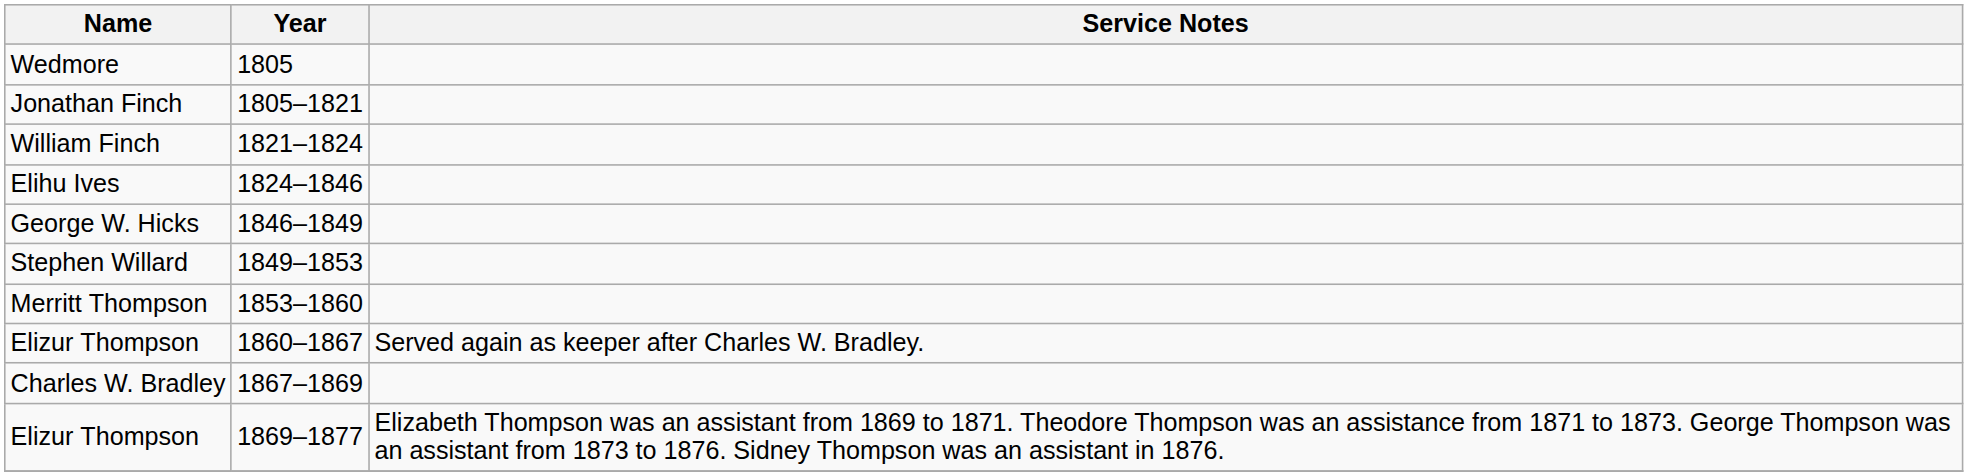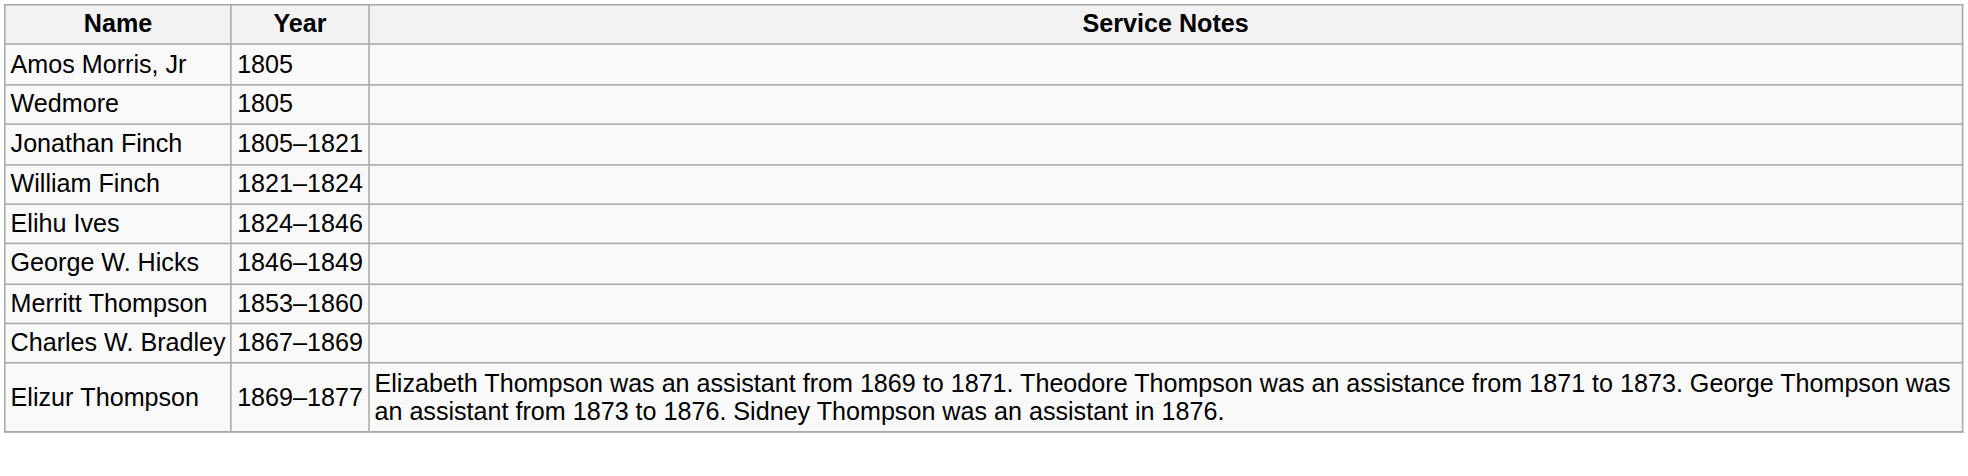 <table class="wikitable">
 <tr>
 <th>Name</th>
 <th>Year</th>
 <th>Service Notes</th>
+</tr>
+<tr>
+<td>Amos Morris, Jr</td>
+<td>1805</td>
+<td></td>
 </tr>
 <tr>
 <td>Wedmore</td>
 <td style="white-space: nowrap;">1805</td>
 <td></td>
 </tr>
 <tr>
 <td>Jonathan Finch</td>
 <td style="white-space: nowrap;">1805–1821</td>
 <td></td>
 </tr>
 <tr>
 <td>William Finch</td>
 <td style="white-space: nowrap;">1821–1824</td>
 <td></td>
 </tr>
 <tr>
 <td>Elihu Ives</td>
 <td style="white-space: nowrap;">1824–1846</td>
 <td></td>
 </tr>
 <tr>
 <td>George W. Hicks</td>
 <td style="white-space: nowrap;">1846–1849</td>
 <td></td>
 </tr>
 <tr>
-<td>Stephen Willard</td>
-<td style="white-space: nowrap;">1849–1853</td>
-<td></td>
-</tr>
-<tr>
 <td>Merritt Thompson</td>
 <td style="white-space: nowrap;">1853–1860</td>
 <td></td>
-</tr>
-<tr>
-<td>Elizur Thompson</td>
-<td style="white-space: nowrap;">1860–1867</td>
-<td>Served again as keeper after Charles W. Bradley.</td>
 </tr>
 <tr>
 <td>Charles W. Bradley</td>
 <td style="white-space: nowrap;">1867–1869</td>
 <td></td>
 </tr>
 <tr>
 <td>Elizur Thompson</td>
 <td style="white-space: nowrap;">1869–1877</td>
 <td>Elizabeth Thompson was an assistant from 1869 to 1871. Theodore Thompson was an assistance from 1871 to 1873. George Thompson was an assistant from 1873 to 1876. Sidney Thompson was an assistant in 1876.</td>
 </tr>
 <tr>
 </tr>
 </table>
